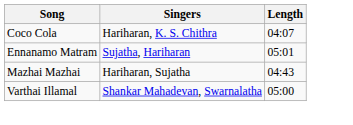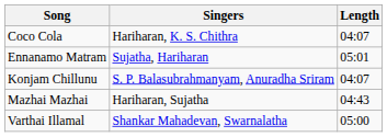 <table class="wikitable" style="font-size: 95%;">
 <tr>
 <th>Song</th>
 <th>Singers</th>
 <th>Length</th>
 </tr>
 <tr>
 <td>Coco Cola</td>
 <td>Hariharan, <a href='#'>K. S. Chithra</a></td>
 <td>04:07</td>
 </tr>
 <tr>
 <td>Ennanamo Matram</td>
 <td><a href='#'>Sujatha</a>, <a href='#'>Hariharan</a></td>
 <td>05:01</td>
 </tr>
 <tr>
+<td>Konjam Chillunu</td>
+<td><a href='#'>S. P. Balasubrahmanyam</a>, <a href='#'>Anuradha Sriram</a></td>
+<td>04:07</td>
+</tr>
+<tr>
 <td>Mazhai Mazhai</td>
 <td>Hariharan, Sujatha</td>
 <td>04:43</td>
 </tr>
 <tr>
 <td>Varthai Illamal</td>
 <td><a href='#'>Shankar Mahadevan</a>, <a href='#'>Swarnalatha</a></td>
 <td>05:00</td>
 </tr>
 </table>
